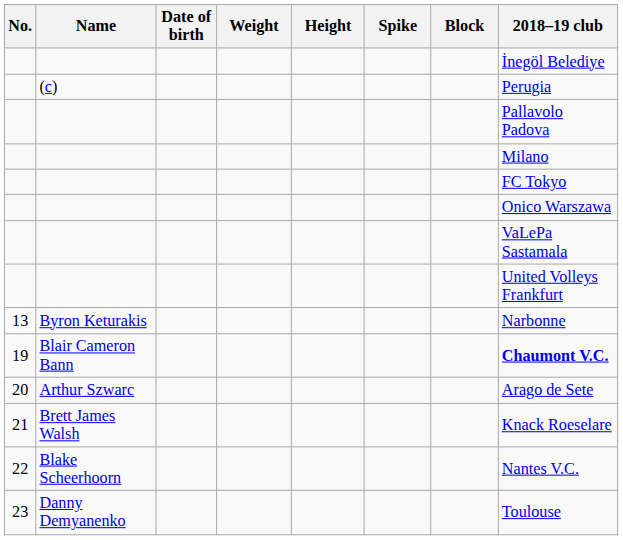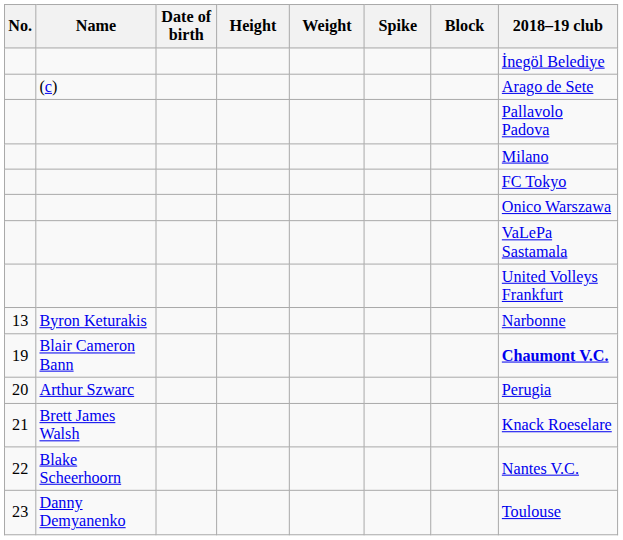 <table class="wikitable sortable" style="font-size:100%; text-align:center;">
 <tr>
 <th>No.</th>
 <th style="width:14em">Name</th>
 <th style="width:8em">Date of birth</th>
+<th style="width:9em">Height</th>
 <th style="width:9em">Weight</th>
-<th style="width:9em">Height</th>
 <th style="width:9em">Spike</th>
 <th style="width:9em">Block</th>
 <th style="width:17em">2018–19 club</th>
 </tr>
 <tr>
 <td></td>
 <td style="text-align:left;"></td>
 <td style="text-align:right;"></td>
 <td></td>
 <td></td>
 <td></td>
 <td></td>
 <td style="text-align:left;"> <a href='#'>İnegöl Belediye</a></td>
 </tr>
 <tr>
 <td></td>
 <td style="text-align:left;"> (<a href='#'>c</a>)</td>
 <td style="text-align:right;"></td>
 <td></td>
 <td></td>
 <td></td>
 <td></td>
-<td style="text-align:left;"> <a href='#'>Perugia</a></td>
+<td align=left> <a href='#'>Arago de Sete</a></td>
 </tr>
 <tr>
 <td></td>
 <td style="text-align:left;"></td>
 <td style="text-align:right;"></td>
 <td></td>
 <td></td>
 <td></td>
 <td></td>
 <td style="text-align:left;"> <a href='#'>Pallavolo Padova</a></td>
 </tr>
 <tr>
 <td></td>
 <td style="text-align:left;"></td>
 <td style="text-align:right;"></td>
 <td></td>
 <td></td>
 <td></td>
 <td></td>
 <td style="text-align:left;"> <a href='#'>Milano</a></td>
 </tr>
 <tr>
 <td></td>
 <td style="text-align:left;"></td>
 <td style="text-align:right;"></td>
 <td></td>
 <td></td>
 <td></td>
 <td></td>
 <td style="text-align:left;"> <a href='#'>FC Tokyo</a></td>
 </tr>
 <tr>
 <td></td>
 <td style="text-align:left;"></td>
 <td style="text-align:right;"></td>
 <td></td>
 <td></td>
 <td></td>
 <td></td>
 <td style="text-align:left;"> <a href='#'>Onico Warszawa</a></td>
 </tr>
 <tr>
 <td></td>
 <td style="text-align:left;"></td>
 <td style="text-align:right;"></td>
 <td></td>
 <td></td>
 <td></td>
 <td></td>
 <td style="text-align:left;"> <a href='#'>VaLePa Sastamala</a></td>
 </tr>
 <tr>
 <td></td>
 <td style="text-align:left;"></td>
 <td style="text-align:right;"></td>
 <td></td>
 <td></td>
 <td></td>
 <td></td>
 <td style="text-align:left;"> <a href='#'>United Volleys Frankfurt</a></td>
 </tr>
 <tr>
 <td>13</td>
 <td align=left><a href='#'>Byron Keturakis</a></td>
 <td align=right></td>
 <td></td>
 <td></td>
 <td></td>
 <td></td>
 <td align=left> <a href='#'>Narbonne</a></td>
 </tr>
 <tr>
 <td>19</td>
 <td align=left><a href='#'>Blair Cameron Bann</a></td>
 <td align=right></td>
 <td></td>
 <td></td>
 <td></td>
 <td></td>
 <td align=left><strong> <a href='#'>Chaumont V.C.</a></strong></td>
 </tr>
 <tr>
 <td>20</td>
 <td align=left><a href='#'>Arthur Szwarc</a></td>
 <td align=right></td>
 <td></td>
 <td></td>
 <td></td>
 <td></td>
-<td align=left> <a href='#'>Arago de Sete</a></td>
+<td style="text-align:left;"> <a href='#'>Perugia</a></td>
 </tr>
 <tr>
 <td>21</td>
 <td align=left><a href='#'>Brett James Walsh</a></td>
 <td align=right></td>
 <td></td>
 <td></td>
 <td></td>
 <td></td>
 <td align=left> <a href='#'>Knack Roeselare</a></td>
 </tr>
 <tr>
 <td>22</td>
 <td align=left><a href='#'>Blake Scheerhoorn</a></td>
 <td align=right></td>
 <td></td>
 <td></td>
 <td></td>
 <td></td>
 <td align=left> <a href='#'>Nantes V.C.</a></td>
 </tr>
 <tr>
 <td>23</td>
 <td align=left><a href='#'>Danny Demyanenko</a></td>
 <td align=right></td>
 <td></td>
 <td></td>
 <td></td>
 <td></td>
 <td align=left> <a href='#'>Toulouse</a></td>
 </tr>
 </table>
